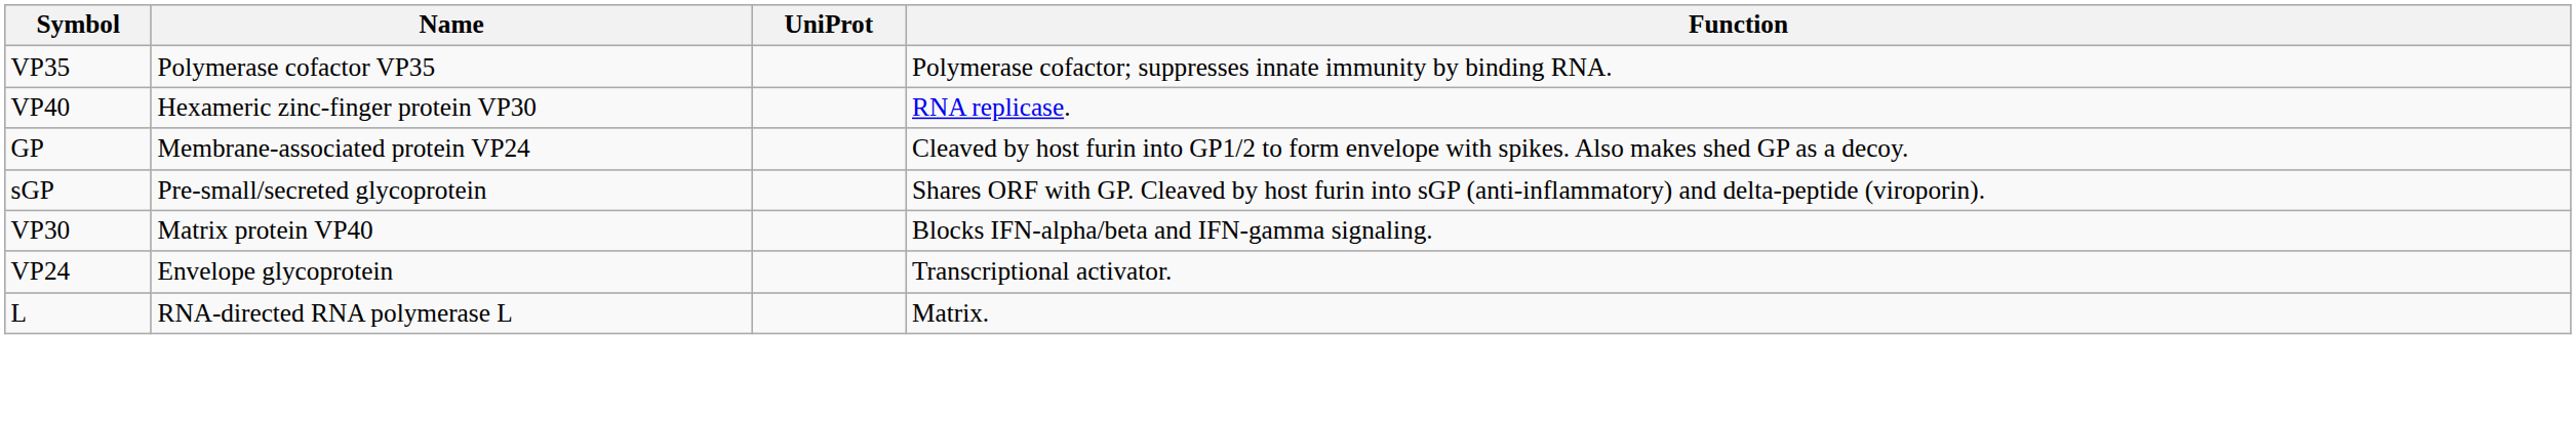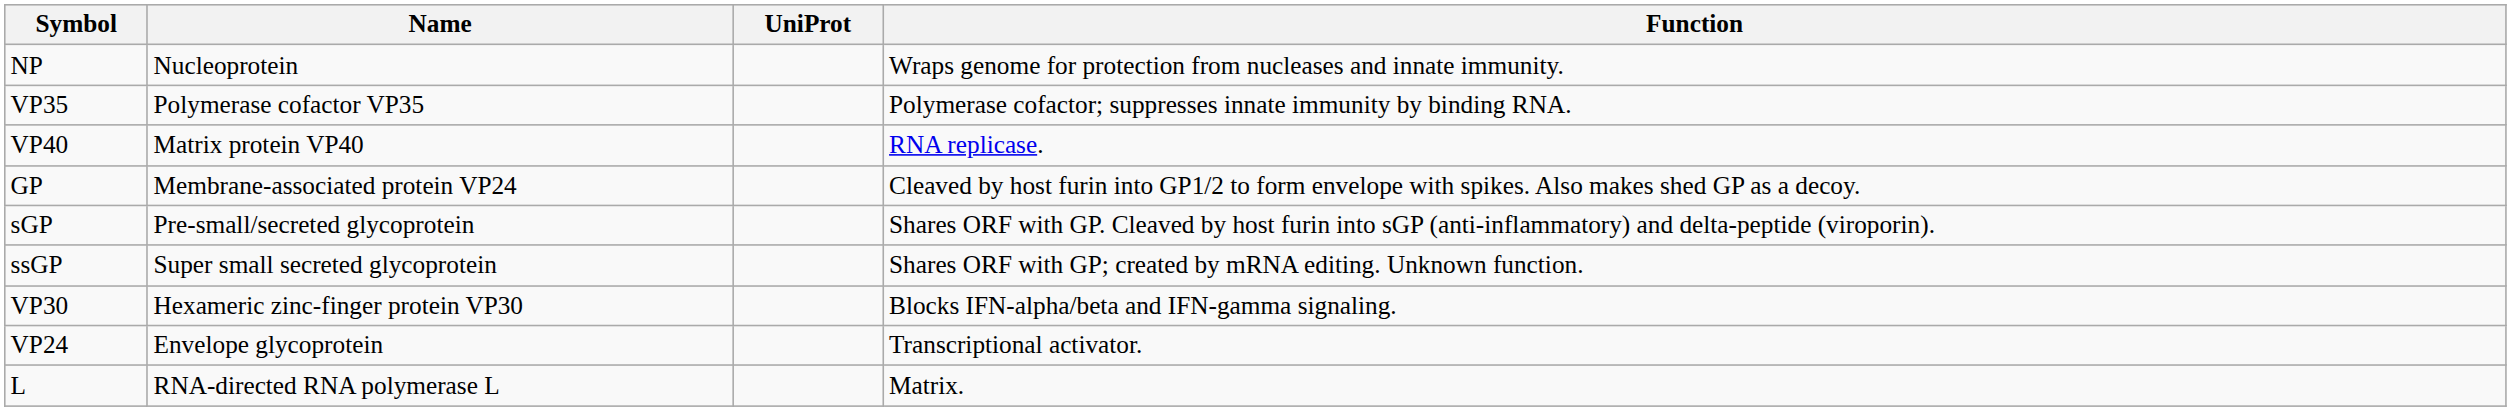 <table class=wikitable style="width:100%">
 <tr>
 <th>Symbol</th>
 <th>Name</th>
 <th>UniProt</th>
 <th>Function</th>
+</tr>
+<tr>
+<td>NP</td>
+<td>Nucleoprotein</td>
+<td></td>
+<td>Wraps genome for protection from nucleases and innate immunity.</td>
 </tr>
 <tr>
 <td>VP35</td>
 <td>Polymerase cofactor VP35</td>
 <td></td>
 <td>Polymerase cofactor; suppresses innate immunity by binding RNA.</td>
 </tr>
 <tr>
 <td>VP40</td>
-<td>Hexameric zinc-finger protein VP30</td>
+<td>Matrix protein VP40</td>
 <td></td>
 <td><a href='#'>RNA replicase</a>.</td>
 </tr>
 <tr>
 <td>GP</td>
 <td>Membrane-associated protein VP24</td>
 <td></td>
 <td>Cleaved by host furin into GP1/2 to form envelope with spikes. Also makes shed GP as a decoy.</td>
 </tr>
 <tr>
 <td>sGP</td>
 <td>Pre-small/secreted glycoprotein</td>
 <td></td>
 <td>Shares ORF with GP.  Cleaved by host furin into sGP (anti-inflammatory) and delta-peptide (viroporin).</td>
 </tr>
 <tr>
+<td>ssGP</td>
+<td>Super small secreted glycoprotein</td>
+<td></td>
+<td>Shares ORF with GP; created by mRNA editing. Unknown function.</td>
+</tr>
+<tr>
 <td>VP30</td>
-<td>Matrix protein VP40</td>
+<td>Hexameric zinc-finger protein VP30</td>
 <td></td>
 <td>Blocks IFN-alpha/beta and IFN-gamma signaling.</td>
 </tr>
 <tr>
 <td>VP24</td>
 <td>Envelope glycoprotein</td>
 <td></td>
 <td>Transcriptional activator.</td>
 </tr>
 <tr>
 <td>L</td>
 <td>RNA-directed RNA polymerase L</td>
 <td></td>
 <td>Matrix.</td>
 </tr>
 </table>
